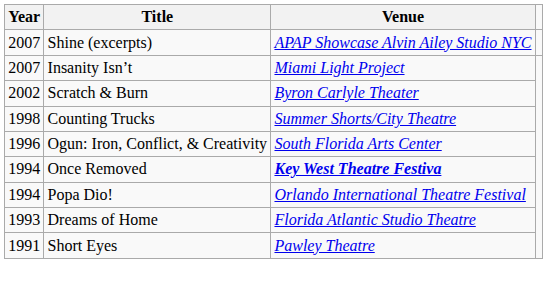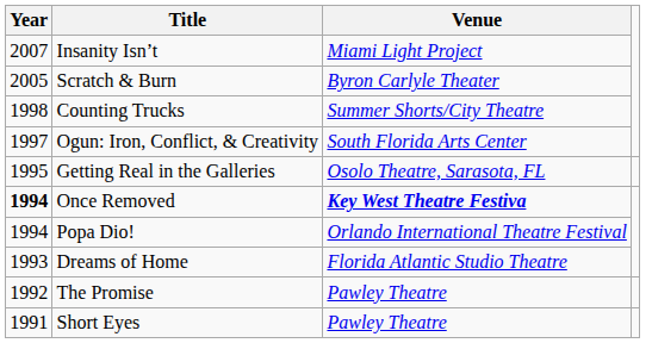 <table class="wikitable sortable">
 <tr>
 <th>Year</th>
 <th>Title</th>
 <th>Venue</th>
 </tr>
 <tr>
 <td>2007</td>
-<td>Shine (excerpts)</td>
-<td><em><a href='#'>APAP Showcase Alvin Ailey Studio NYC</a></em></td>
-<td></td>
-</tr>
-<tr>
-<td>2007</td>
 <td>Insanity Isn’t</td>
 <td><em><a href='#'>Miami Light Project</a></em></td>
 </tr>
 <tr>
-<td>2002</td>
+<td>2005</td>
 <td>Scratch & Burn</td>
 <td><em><a href='#'>Byron Carlyle Theater</a></em></td>
 </tr>
 <tr>
 <td>1998</td>
 <td>Counting Trucks</td>
 <td><em><a href='#'>Summer Shorts/City Theatre</a></em></td>
 </tr>
 <tr>
-<td>1996</td>
+<td>1997</td>
 <td>Ogun: Iron, Conflict, & Creativity</td>
 <td><em><a href='#'>South Florida Arts Center</a></em></td>
 </tr>
 <tr>
-<td>1994</td>
+<td>1995</td>
+<td>Getting Real in the Galleries</td>
+<td><em><a href='#'>Osolo Theatre, Sarasota, FL</a></em></td>
+<td></td>
+</tr>
+<tr>
+<td><strong>1994</strong></td>
 <td>Once Removed</td>
 <td><strong><em><a href='#'>Key West Theatre Festiva</a></em></strong></td>
 </tr>
 <tr>
 <td>1994</td>
 <td>Popa Dio!</td>
 <td><em><a href='#'>Orlando International Theatre Festival</a></em></td>
 </tr>
 <tr>
 <td>1993</td>
 <td>Dreams of Home</td>
 <td><em><a href='#'>Florida Atlantic Studio Theatre</a></em></td>
 </tr>
 <tr>
+<td>1992</td>
+<td>The Promise</td>
+<td><em><a href='#'>Pawley Theatre</a></em></td>
+<td></td>
+</tr>
+<tr>
 <td>1991</td>
 <td>Short Eyes</td>
 <td><em><a href='#'>Pawley Theatre</a></em></td>
 </tr>
 </table>
